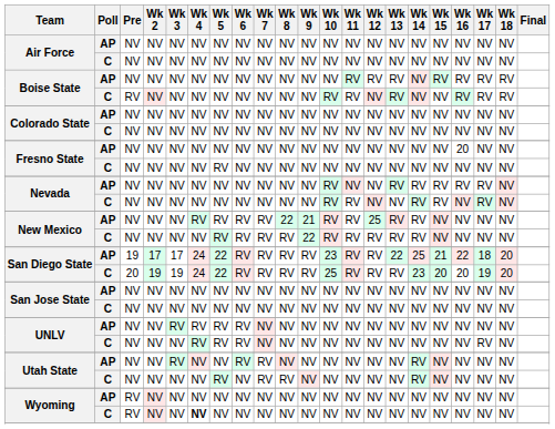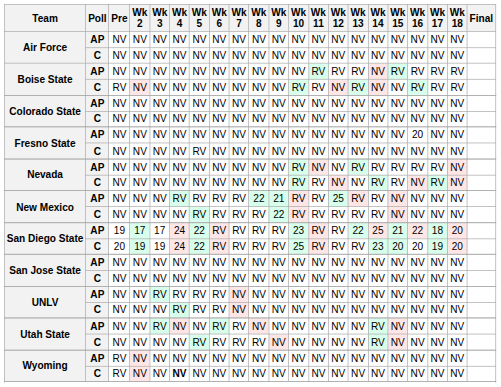 <table class="wikitable" style="white-space:nowrap;font-size:90%;text-align:center;">
 <tr>
 <th>Team</th>
 <th>Poll</th>
 <th>Pre</th>
 <th>Wk<br>2</th>
 <th>Wk<br>3</th>
 <th>Wk<br>4</th>
 <th>Wk<br>5</th>
 <th>Wk<br>6</th>
 <th>Wk<br>7</th>
 <th>Wk<br>8</th>
 <th>Wk<br>9</th>
 <th>Wk<br>10</th>
 <th>Wk<br>11</th>
 <th>Wk<br>12</th>
 <th>Wk<br>13</th>
 <th>Wk<br>14</th>
 <th>Wk<br>15</th>
 <th>Wk<br>16</th>
 <th>Wk<br>17</th>
 <th>Wk<br>18</th>
 <th>Final</th>
 </tr>
 <tr>
 <th rowspan=2 style=>Air Force</th>
 <th>AP</th>
 <td style="background:#FFF;">NV</td>
 <td style="background:#FFF;">NV</td>
 <td style="background:#FFF;">NV</td>
 <td style="background:#FFF;">NV</td>
 <td style="background:#FFF;">NV</td>
 <td style="background:#FFF;">NV</td>
 <td style="background:#FFF;">NV</td>
 <td style="background:#FFF;">NV</td>
 <td style="background:#FFF;">NV</td>
 <td style="background:#FFF;">NV</td>
 <td style="background:#FFF;">NV</td>
 <td style="background:#FFF;">NV</td>
 <td style="background:#FFF;">NV</td>
 <td style="background:#FFF;">NV</td>
 <td style="background:#FFF;">NV</td>
 <td style="background:#FFF;">NV</td>
 <td style="background:#FFF;">NV</td>
 <td style="background:#FFF;">NV</td>
 <td style="background:#FFF;"></td>
 </tr>
 <tr>
 <th>C</th>
 <td style="background:#FFF;">NV</td>
 <td style="background:#FFF;">NV</td>
 <td style="background:#FFF;">NV</td>
 <td style="background:#FFF;">NV</td>
 <td style="background:#FFF;">NV</td>
 <td style="background:#FFF;">NV</td>
 <td style="background:#FFF;">NV</td>
 <td style="background:#FFF;">NV</td>
 <td style="background:#FFF;">NV</td>
 <td style="background:#FFF;">NV</td>
 <td style="background:#FFF;">NV</td>
 <td style="background:#FFF;">NV</td>
 <td style="background:#FFF;">NV</td>
 <td style="background:#FFF;">NV</td>
 <td style="background:#FFF;">NV</td>
 <td style="background:#FFF;">NV</td>
 <td style="background:#FFF;">NV</td>
 <td style="background:#FFF;">NV</td>
 <td style="background:#FFF;"></td>
 </tr>
 <tr>
 <th rowspan=2 style=>Boise State</th>
 <th>AP</th>
 <td style="background:#FFF;">NV</td>
 <td style="background:#FFF;">NV</td>
 <td style="background:#FFF;">NV</td>
 <td style="background:#FFF;">NV</td>
 <td style="background:#FFF;">NV</td>
 <td style="background:#FFF;">NV</td>
 <td style="background:#FFF;">NV</td>
 <td style="background:#FFF;">NV</td>
 <td style="background:#FFF;">NV</td>
 <td style="background:#FFF;">NV</td>
 <td style="background:#D8FFEB;">RV</td>
 <td style="background:#FFF;">RV</td>
 <td style="background:#FFF;">RV</td>
 <td style="background:#FFE6E6;">NV</td>
 <td style="background:#D8FFEB;">RV</td>
 <td style="background:#FFF;">RV</td>
 <td style="background:#FFF;">RV</td>
 <td style="background:#FFF;">RV</td>
 <td style="background:#FFF;"></td>
 </tr>
 <tr>
 <th>C</th>
 <td style="background:#FFF;">RV</td>
 <td style="background:#FFE6E6;">NV</td>
 <td style="background:#FFF;">NV</td>
 <td style="background:#FFF;">NV</td>
 <td style="background:#FFF;">NV</td>
 <td style="background:#FFF;">NV</td>
 <td style="background:#FFF;">NV</td>
 <td style="background:#FFF;">NV</td>
 <td style="background:#FFF;">NV</td>
 <td style="background:#D8FFEB;">RV</td>
 <td style="background:#FFF;">RV</td>
 <td style="background:#FFE6E6;">NV</td>
 <td style="background:#D8FFEB;">RV</td>
 <td style="background:#FFE6E6;">NV</td>
 <td style="background:#FFF;">NV</td>
 <td style="background:#D8FFEB;">RV</td>
 <td style="background:#FFF;">RV</td>
 <td style="background:#FFF;">RV</td>
 <td style="background:#FFF;"></td>
 </tr>
 <tr>
 </tr>
 <tr>
 <th rowspan=2 style=>Colorado State</th>
 <th>AP</th>
 <td style="background:#FFF;">NV</td>
 <td style="background:#FFF;">NV</td>
 <td style="background:#FFF;">NV</td>
 <td style="background:#FFF;">NV</td>
 <td style="background:#FFF;">NV</td>
 <td style="background:#FFF;">NV</td>
 <td style="background:#FFF;">NV</td>
 <td style="background:#FFF;">NV</td>
 <td style="background:#FFF;">NV</td>
 <td style="background:#FFF;">NV</td>
 <td style="background:#FFF;">NV</td>
 <td style="background:#FFF;">NV</td>
 <td style="background:#FFF;">NV</td>
 <td style="background:#FFF;">NV</td>
 <td style="background:#FFF;">NV</td>
 <td style="background:#FFF;">NV</td>
 <td style="background:#FFF;">NV</td>
 <td style="background:#FFF;">NV</td>
 <td style="background:#FFF;"></td>
 </tr>
 <tr>
 <th>C</th>
 <td style="background:#FFF;">NV</td>
 <td style="background:#FFF;">NV</td>
 <td style="background:#FFF;">NV</td>
 <td style="background:#FFF;">NV</td>
 <td style="background:#FFF;">NV</td>
 <td style="background:#FFF;">NV</td>
 <td style="background:#FFF;">NV</td>
 <td style="background:#FFF;">NV</td>
 <td style="background:#FFF;">NV</td>
 <td style="background:#FFF;">NV</td>
 <td style="background:#FFF;">NV</td>
 <td style="background:#FFF;">NV</td>
 <td style="background:#FFF;">NV</td>
 <td style="background:#FFF;">NV</td>
 <td style="background:#FFF;">NV</td>
 <td style="background:#FFF;">NV</td>
 <td style="background:#FFF;">NV</td>
 <td style="background:#FFF;">NV</td>
 <td style="background:#FFF;"></td>
 </tr>
 <tr>
 </tr>
 <tr>
 <th rowspan=2 style=>Fresno State</th>
 <th>AP</th>
 <td style="background:#FFF;">NV</td>
 <td style="background:#FFF;">NV</td>
 <td style="background:#FFF;">NV</td>
 <td style="background:#FFF;">NV</td>
 <td style="background:#FFF;">NV</td>
 <td style="background:#FFF;">NV</td>
 <td style="background:#FFF;">NV</td>
 <td style="background:#FFF;">NV</td>
 <td style="background:#FFF;">NV</td>
 <td style="background:#FFF;">NV</td>
 <td style="background:#FFF;">NV</td>
 <td style="background:#FFF;">NV</td>
 <td style="background:#FFF;">NV</td>
 <td style="background:#FFF;">NV</td>
 <td style="background:#FFF;">NV</td>
 <td style="background:#FFF;">20</td>
 <td style="background:#FFF;">NV</td>
 <td style="background:#FFF;">NV</td>
 <td style="background:#FFF;"></td>
 </tr>
 <tr>
 <th>C</th>
 <td style="background:#FFF;">NV</td>
 <td style="background:#FFF;">NV</td>
 <td style="background:#FFF;">NV</td>
 <td style="background:#FFF;">NV</td>
 <td style="background:#FFF;">RV</td>
 <td style="background:#FFF;">NV</td>
 <td style="background:#FFF;">NV</td>
 <td style="background:#FFF;">NV</td>
 <td style="background:#FFF;">NV</td>
 <td style="background:#FFF;">NV</td>
 <td style="background:#FFF;">NV</td>
 <td style="background:#FFF;">NV</td>
 <td style="background:#FFF;">NV</td>
 <td style="background:#FFF;">NV</td>
 <td style="background:#FFF;">NV</td>
 <td style="background:#FFF;">NV</td>
 <td style="background:#FFF;">NV</td>
 <td style="background:#FFF;">NV</td>
 <td style="background:#FFF;"></td>
 </tr>
 <tr>
 </tr>
 <tr>
 <th rowspan=2 style=>Nevada</th>
 <th>AP</th>
 <td style="background:#FFF;">NV</td>
 <td style="background:#FFF;">NV</td>
 <td style="background:#FFF;">NV</td>
 <td style="background:#FFF;">NV</td>
 <td style="background:#FFF;">NV</td>
 <td style="background:#FFF;">NV</td>
 <td style="background:#FFF;">NV</td>
 <td style="background:#FFF;">NV</td>
 <td style="background:#FFF;">NV</td>
 <td style="background:#D8FFEB;">RV</td>
 <td style="background:#FFE6E6;">NV</td>
 <td style="background:#FFF;">NV</td>
 <td style="background:#D8FFEB;">RV</td>
 <td style="background:#FFF;">RV</td>
 <td style="background:#FFF;">RV</td>
 <td style="background:#FFF;">RV</td>
 <td style="background:#FFF;">RV</td>
 <td style="background:#FFE6E6;">NV</td>
 <td style="background:#FFF;"></td>
 </tr>
 <tr>
 <th>C</th>
 <td style="background:#FFF;">NV</td>
 <td style="background:#FFF;">NV</td>
 <td style="background:#FFF;">NV</td>
 <td style="background:#FFF;">NV</td>
 <td style="background:#FFF;">NV</td>
 <td style="background:#FFF;">NV</td>
 <td style="background:#FFF;">NV</td>
 <td style="background:#FFF;">NV</td>
 <td style="background:#FFF;">NV</td>
 <td style="background:#D8FFEB;">RV</td>
 <td style="background:#FFF;">RV</td>
 <td style="background:#FFE6E6;">NV</td>
 <td style="background:#FFF;">NV</td>
 <td style="background:#D8FFEB;">RV</td>
 <td style="background:#FFF;">RV</td>
 <td style="background:#FFE6E6;">NV</td>
 <td style="background:#D8FFEB;">RV</td>
 <td style="background:#FFE6E6;">NV</td>
 <td style="background:#FFF;"></td>
 </tr>
 <tr>
 </tr>
 <tr>
 <th rowspan=2 style=>New Mexico</th>
 <th>AP</th>
 <td style="background:#FFF;">NV</td>
 <td style="background:#FFF;">NV</td>
 <td style="background:#FFF;">NV</td>
 <td style="background:#D8FFEB;">RV</td>
 <td style="background:#FFF;">RV</td>
 <td style="background:#FFF;">RV</td>
 <td style="background:#FFF;">RV</td>
 <td style="background:#D8FFEB;">22</td>
 <td style="background:#D8FFEB;">21</td>
 <td style="background:#FFE6E6;">RV</td>
 <td style="background:#FFF;">RV</td>
 <td style="background:#D8FFEB;">25</td>
 <td style="background:#FFE6E6;">RV</td>
 <td style="background:#FFF;">RV</td>
 <td style="background:#FFE6E6;">NV</td>
 <td style="background:#FFF;">NV</td>
 <td style="background:#FFF;">NV</td>
 <td style="background:#FFF;">NV</td>
 <td style="background:#FFF;"></td>
 </tr>
 <tr>
 <th>C</th>
 <td style="background:#FFF;">NV</td>
 <td style="background:#FFF;">NV</td>
 <td style="background:#FFF;">NV</td>
 <td style="background:#FFF;">NV</td>
 <td style="background:#D8FFEB;">RV</td>
 <td style="background:#FFF;">RV</td>
 <td style="background:#FFF;">RV</td>
 <td style="background:#FFF;">RV</td>
 <td style="background:#D8FFEB;">22</td>
 <td style="background:#FFE6E6;">RV</td>
 <td style="background:#FFF;">RV</td>
 <td style="background:#FFF;">RV</td>
 <td style="background:#FFF;">RV</td>
 <td style="background:#FFF;">RV</td>
 <td style="background:#FFE6E6;">NV</td>
 <td style="background:#FFF;">NV</td>
 <td style="background:#FFF;">NV</td>
 <td style="background:#FFF;">NV</td>
 <td style="background:#FFF;"></td>
 </tr>
 <tr>
 </tr>
 <tr>
 <th rowspan=2 style=>San Diego State</th>
 <th>AP</th>
 <td style="background:#FFF;">19</td>
 <td style="background:#D8FFEB;">17</td>
 <td style="background:#FFF;">17</td>
 <td style="background:#FFE6E6;">24</td>
 <td style="background:#D8FFEB;">22</td>
 <td style="background:#FFE6E6;">RV</td>
 <td style="background:#FFF;">RV</td>
 <td style="background:#FFF;">RV</td>
 <td style="background:#FFF;">RV</td>
 <td style="background:#D8FFEB;">23</td>
 <td style="background:#FFE6E6;">RV</td>
 <td style="background:#FFF;">RV</td>
 <td style="background:#D8FFEB;">22</td>
 <td style="background:#FFE6E6;">25</td>
 <td style="background:#D8FFEB;">21</td>
 <td style="background:#FFE6E6;">22</td>
 <td style="background:#D8FFEB;">18</td>
 <td style="background:#FFE6E6;">20</td>
 <td style="background:#FFF;"></td>
 </tr>
 <tr>
 <th>C</th>
 <td style="background:#FFF;">20</td>
 <td style="background:#D8FFEB;">19</td>
 <td style="background:#FFF;">19</td>
 <td style="background:#FFE6E6;">24</td>
 <td style="background:#D8FFEB;">22</td>
 <td style="background:#FFE6E6;">RV</td>
 <td style="background:#FFF;">RV</td>
 <td style="background:#FFF;">RV</td>
 <td style="background:#FFF;">RV</td>
 <td style="background:#D8FFEB;">25</td>
 <td style="background:#FFE6E6;">RV</td>
 <td style="background:#FFF;">RV</td>
 <td style="background:#FFF;">RV</td>
 <td style="background:#D8FFEB;">23</td>
 <td style="background:#D8FFEB;">20</td>
 <td style="background:#FFF;">20</td>
 <td style="background:#D8FFEB;">19</td>
 <td style="background:#FFE6E6;">20</td>
 <td style="background:#FFF;"></td>
 </tr>
 <tr>
 </tr>
 <tr>
 <th rowspan=2 style=>San Jose State</th>
 <th>AP</th>
 <td style="background:#FFF;">NV</td>
 <td style="background:#FFF;">NV</td>
 <td style="background:#FFF;">NV</td>
 <td style="background:#FFF;">NV</td>
 <td style="background:#FFF;">NV</td>
 <td style="background:#FFF;">NV</td>
 <td style="background:#FFF;">NV</td>
 <td style="background:#FFF;">NV</td>
 <td style="background:#FFF;">NV</td>
 <td style="background:#FFF;">NV</td>
 <td style="background:#FFF;">NV</td>
 <td style="background:#FFF;">NV</td>
 <td style="background:#FFF;">NV</td>
 <td style="background:#FFF;">NV</td>
 <td style="background:#FFF;">NV</td>
 <td style="background:#FFF;">NV</td>
 <td style="background:#FFF;">NV</td>
 <td style="background:#FFF;">NV</td>
 <td style="background:#FFF;"></td>
 </tr>
 <tr>
 <th>C</th>
 <td style="background:#FFF;">NV</td>
 <td style="background:#FFF;">NV</td>
 <td style="background:#FFF;">NV</td>
 <td style="background:#FFF;">NV</td>
 <td style="background:#FFF;">NV</td>
 <td style="background:#FFF;">NV</td>
 <td style="background:#FFF;">NV</td>
 <td style="background:#FFF;">NV</td>
 <td style="background:#FFF;">NV</td>
 <td style="background:#FFF;">NV</td>
 <td style="background:#FFF;">NV</td>
 <td style="background:#FFF;">NV</td>
 <td style="background:#FFF;">NV</td>
 <td style="background:#FFF;">NV</td>
 <td style="background:#FFF;">NV</td>
 <td style="background:#FFF;">NV</td>
 <td style="background:#FFF;">NV</td>
 <td style="background:#FFF;">NV</td>
 <td style="background:#FFF;"></td>
 </tr>
 <tr>
 </tr>
 <tr>
 <th rowspan=2 style=>UNLV</th>
 <th>AP</th>
 <td style="background:#FFF;">NV</td>
 <td style="background:#FFF;">NV</td>
 <td style="background:#D8FFEB;">RV</td>
 <td style="background:#FFF;">RV</td>
 <td style="background:#FFF;">RV</td>
 <td style="background:#FFF;">RV</td>
 <td style="background:#FFE6E6;">NV</td>
 <td style="background:#FFF;">NV</td>
 <td style="background:#FFF;">NV</td>
 <td style="background:#FFF;">NV</td>
 <td style="background:#FFF;">NV</td>
 <td style="background:#FFF;">NV</td>
 <td style="background:#FFF;">NV</td>
 <td style="background:#FFF;">NV</td>
 <td style="background:#FFF;">NV</td>
 <td style="background:#FFF;">NV</td>
 <td style="background:#FFF;">NV</td>
 <td style="background:#FFF;">NV</td>
 <td style="background:#FFF;"></td>
 </tr>
 <tr>
 <th>C</th>
 <td style="background:#FFF;">NV</td>
 <td style="background:#FFF;">NV</td>
 <td style="background:#FFF;">NV</td>
 <td style="background:#D8FFEB;">RV</td>
 <td style="background:#FFF;">RV</td>
 <td style="background:#FFF;">RV</td>
 <td style="background:#FFE6E6;">NV</td>
 <td style="background:#FFF;">NV</td>
 <td style="background:#FFF;">NV</td>
 <td style="background:#FFF;">NV</td>
 <td style="background:#FFF;">NV</td>
 <td style="background:#FFF;">NV</td>
 <td style="background:#FFF;">NV</td>
 <td style="background:#FFF;">NV</td>
 <td style="background:#FFF;">NV</td>
 <td style="background:#FFF;">NV</td>
-<td style="background:#FFF;">RV</td>
+<td style="background:#FFF;">NV</td>
 <td style="background:#FFF;">NV</td>
 <td style="background:#FFF;"></td>
 </tr>
 <tr>
 </tr>
 <tr>
 <th rowspan=2 style=>Utah State</th>
 <th>AP</th>
 <td style="background:#FFF;">NV</td>
 <td style="background:#FFF;">NV</td>
 <td style="background:#D8FFEB;">RV</td>
 <td style="background:#FFE6E6;">NV</td>
 <td style="background:#FFF;">NV</td>
 <td style="background:#D8FFEB;">RV</td>
 <td style="background:#FFF;">RV</td>
 <td style="background:#FFE6E6;">NV</td>
 <td style="background:#FFF;">NV</td>
 <td style="background:#FFF;">NV</td>
 <td style="background:#FFF;">NV</td>
 <td style="background:#FFF;">NV</td>
 <td style="background:#FFF;">NV</td>
 <td style="background:#D8FFEB;">RV</td>
 <td style="background:#FFE6E6;">NV</td>
 <td style="background:#FFF;">NV</td>
 <td style="background:#FFF;">NV</td>
 <td style="background:#FFF;">NV</td>
 <td style="background:#FFF;"></td>
 </tr>
 <tr>
 <th>C</th>
 <td style="background:#FFF;">NV</td>
 <td style="background:#FFF;">NV</td>
 <td style="background:#FFF;">NV</td>
 <td style="background:#FFF;">NV</td>
 <td style="background:#D8FFEB;">RV</td>
-<td style="background:#FFF;">NV</td>
+<td style="background:#FFF;">RV</td>
 <td style="background:#FFF;">RV</td>
 <td style="background:#FFF;">RV</td>
 <td style="background:#FFE6E6;">NV</td>
 <td style="background:#FFF;">NV</td>
 <td style="background:#FFF;">NV</td>
 <td style="background:#FFF;">NV</td>
 <td style="background:#FFF;">NV</td>
 <td style="background:#D8FFEB;">RV</td>
 <td style="background:#FFE6E6;">NV</td>
 <td style="background:#FFF;">NV</td>
 <td style="background:#FFF;">NV</td>
 <td style="background:#FFF;">NV</td>
 <td style="background:#FFF;"></td>
 </tr>
 <tr>
 </tr>
 <tr>
 <th rowspan=2 style=>Wyoming</th>
 <th>AP</th>
 <td style="background:#FFF;">RV</td>
 <td style="background:#FFE6E6;">NV</td>
 <td style="background:#FFF;">NV</td>
 <td style="background:#FFF;">NV</td>
 <td style="background:#FFF;">NV</td>
 <td style="background:#FFF;">NV</td>
 <td style="background:#FFF;">NV</td>
 <td style="background:#FFF;">NV</td>
 <td style="background:#FFF;">NV</td>
 <td style="background:#FFF;">NV</td>
 <td style="background:#FFF;">NV</td>
 <td style="background:#FFF;">NV</td>
 <td style="background:#FFF;">NV</td>
 <td style="background:#FFF;">NV</td>
 <td style="background:#FFF;">NV</td>
 <td style="background:#FFF;">NV</td>
 <td style="background:#FFF;">NV</td>
 <td style="background:#FFF;">NV</td>
 <td style="background:#FFF;"></td>
 </tr>
 <tr>
 <th>C</th>
 <td style="background:#FFF;">RV</td>
 <td style="background:#FFE6E6;">NV</td>
 <td style="background:#FFF;">NV</td>
 <td style="background:#FFF;"><strong>NV</strong></td>
 <td style="background:#FFF;">NV</td>
 <td style="background:#FFF;">NV</td>
 <td style="background:#FFF;">NV</td>
 <td style="background:#FFF;">NV</td>
 <td style="background:#FFF;">NV</td>
 <td style="background:#FFF;">NV</td>
 <td style="background:#FFF;">NV</td>
 <td style="background:#FFF;">NV</td>
 <td style="background:#FFF;">NV</td>
 <td style="background:#FFF;">NV</td>
 <td style="background:#FFF;">NV</td>
 <td style="background:#FFF;">NV</td>
 <td style="background:#FFF;">NV</td>
 <td style="background:#FFF;">NV</td>
 <td style="background:#FFF;"></td>
 </tr>
 <tr>
 </tr>
 <tr>
 </tr>
 </table>
